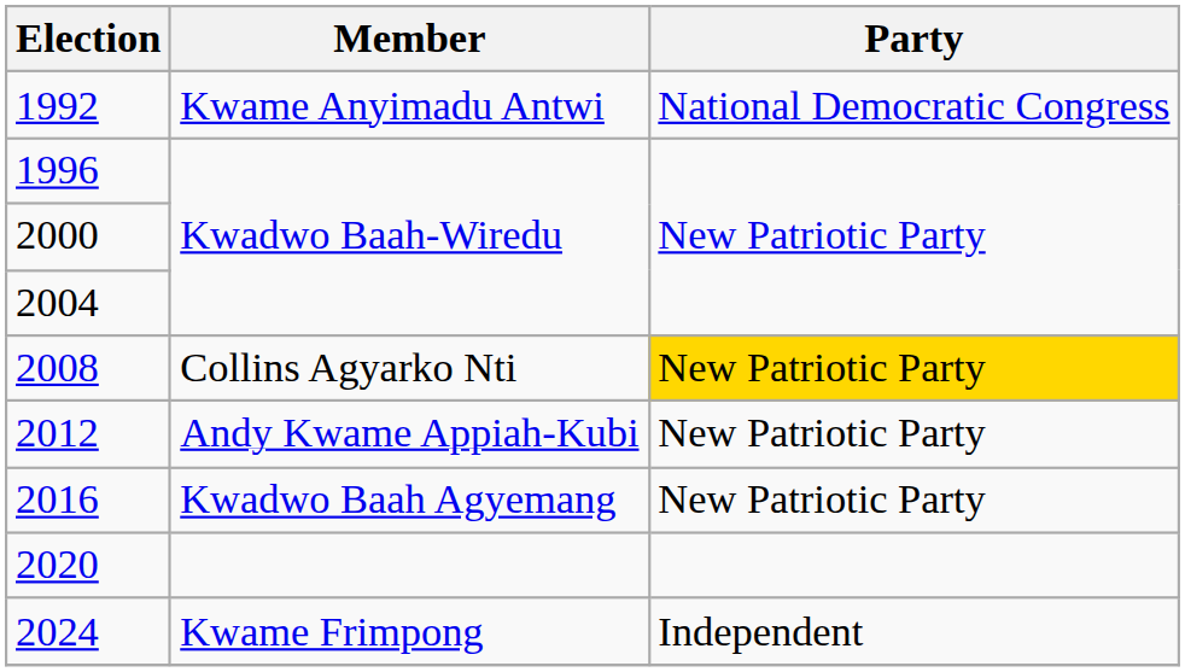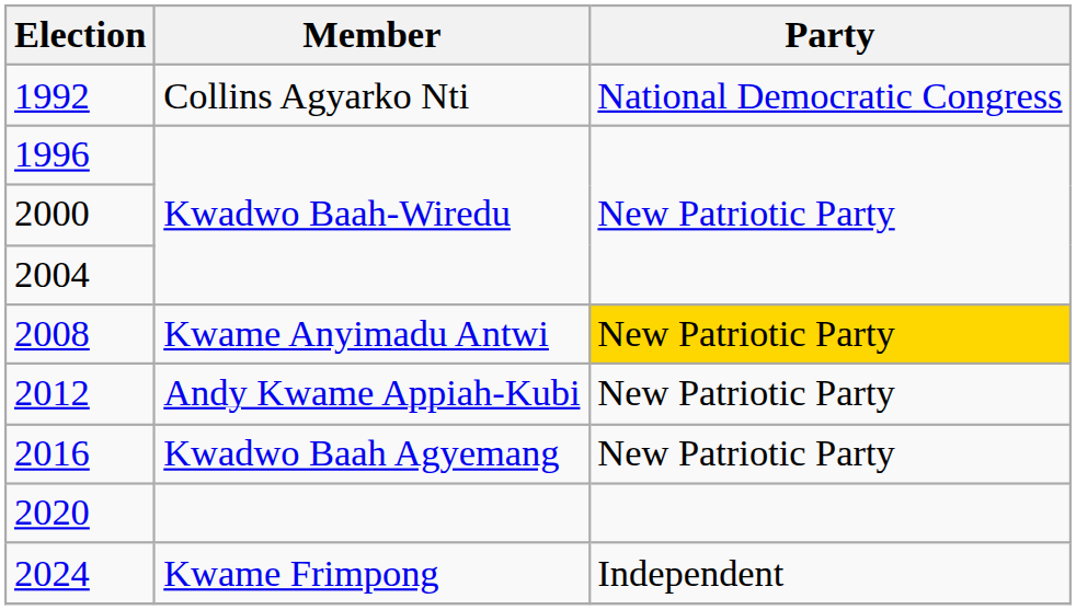 <table class="wikitable">
 <tr>
 <th>Election</th>
 <th>Member</th>
 <th>Party</th>
 </tr>
 <tr>
 <td><a href='#'>1992</a></td>
-<td><a href='#'>Kwame Anyimadu Antwi</a></td>
+<td>Collins Agyarko Nti</td>
 <td><a href='#'>National Democratic Congress</a></td>
 </tr>
 <tr>
 <td><a href='#'>1996</a></td>
 <td rowspan="3"><a href='#'>Kwadwo Baah-Wiredu</a></td>
 <td rowspan="3"><a href='#'>New Patriotic Party</a></td>
 </tr>
 <tr>
 <td>2000</td>
 </tr>
 <tr>
 <td>2004</td>
 </tr>
 <tr>
 <td><a href='#'>2008</a></td>
-<td>Collins Agyarko Nti</td>
+<td><a href='#'>Kwame Anyimadu Antwi</a></td>
 <td style="background: gold;">New Patriotic Party</td>
 </tr>
 <tr>
 <td><a href='#'>2012</a></td>
 <td><a href='#'>Andy Kwame Appiah-Kubi</a></td>
 <td>New Patriotic Party</td>
 </tr>
 <tr>
 <td><a href='#'>2016</a></td>
 <td><a href='#'>Kwadwo Baah Agyemang</a></td>
 <td>New Patriotic Party</td>
 </tr>
 <tr>
 <td><a href='#'>2020</a></td>
 <td></td>
 <td></td>
 </tr>
 <tr>
 <td><a href='#'>2024</a></td>
 <td><a href='#'>Kwame Frimpong</a></td>
 <td>Independent</td>
 </tr>
 <tr>
 </tr>
 </table>
